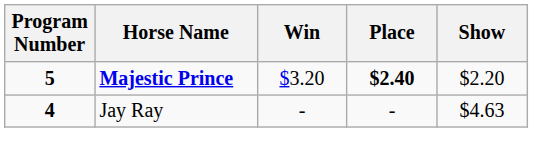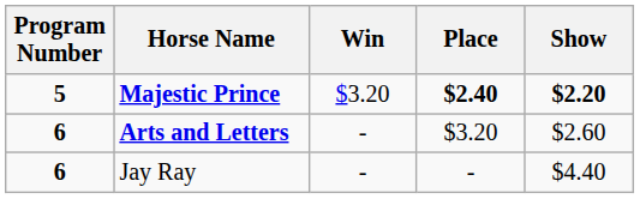 <table class="wikitable sortable" style="font-size:90%">
 <tr>
 <th width="58px">Program <br> Number</th>
 <th width="110px">Horse Name <br></th>
 <th width="58px">Win <br></th>
 <th width="58px">Place <br></th>
 <th width="58px">Show <br></th>
 </tr>
 <tr>
 <td align=center><strong>5</strong></td>
 <td><strong><a href='#'>Majestic Prince</a></strong></td>
 <td align=center><a href='#'>$</a>3.20</td>
 <td align=center><strong>$2.40</strong></td>
-<td align=center>$2.20</td>
+<td align=center><strong>$2.20</strong></td>
 </tr>
 <tr>
-<td align=center><strong>4</strong></td>
+<td align=center><strong>6</strong></td>
+<td><strong><a href='#'>Arts and Letters</a></strong></td>
+<td align=center>-</td>
+<td align=center>$3.20</td>
+<td align=center>$2.60</td>
+</tr>
+<tr>
+<td align=center><strong>6</strong></td>
 <td>Jay Ray</td>
 <td align=center>-</td>
 <td align=center>-</td>
-<td align=center>$4.63</td>
+<td align=center>$4.40</td>
 </tr>
 </table>
